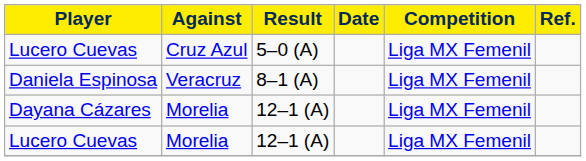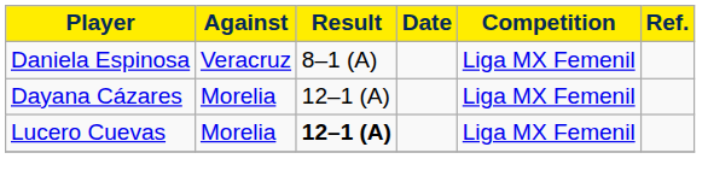 <table class="wikitable">
 <tr>
 <th style=background-color:#FFED00;color:#03295A>Player</th>
 <th style=background-color:#FFED00;color:#03295A>Against</th>
 <th style=background-color:#FFED00;color:#03295A>Result</th>
 <th style=background-color:#FFED00;color:#03295A>Date</th>
 <th style=background-color:#FFED00;color:#03295A>Competition</th>
 <th style=background-color:#FFED00;color:#03295A>Ref.</th>
-</tr>
-<tr>
-<td> <a href='#'>Lucero Cuevas</a></td>
-<td><a href='#'>Cruz Azul</a></td>
-<td>5–0 (A)</td>
-<td></td>
-<td><a href='#'>Liga MX Femenil</a></td>
-<td align=center></td>
 </tr>
 <tr>
 <td> <a href='#'>Daniela Espinosa</a></td>
 <td><a href='#'>Veracruz</a></td>
 <td>8–1 (A)</td>
 <td></td>
 <td><a href='#'>Liga MX Femenil</a></td>
 <td align=center></td>
 </tr>
 <tr>
 <td> <a href='#'>Dayana Cázares</a></td>
 <td><a href='#'>Morelia</a></td>
 <td>12–1 (A)</td>
 <td></td>
 <td><a href='#'>Liga MX Femenil</a></td>
 <td align=center></td>
 </tr>
 <tr>
 <td> <a href='#'>Lucero Cuevas</a></td>
 <td><a href='#'>Morelia</a></td>
-<td>12–1 (A)</td>
+<td><strong>12–1 (A)</strong></td>
 <td></td>
 <td><a href='#'>Liga MX Femenil</a></td>
 <td align=center></td>
 </tr>
 <tr>
 </tr>
 </table>
